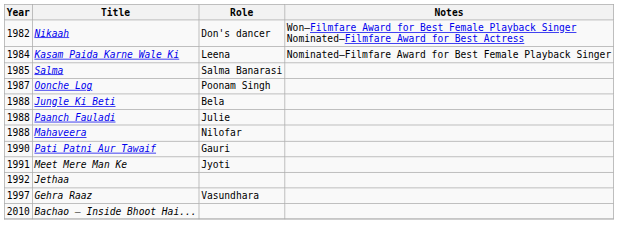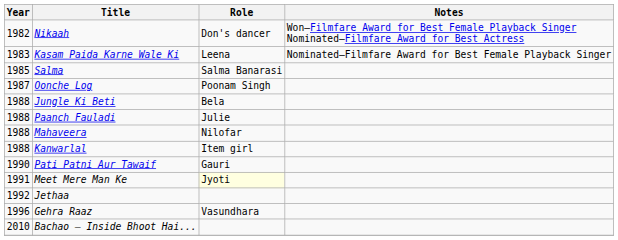 <table class="wikitable sortable">
 <tr>
 <th>Year</th>
 <th>Title</th>
 <th>Role</th>
 <th class="unsortable">Notes</th>
 </tr>
 <tr>
 <td>1982</td>
 <td><em><a href='#'>Nikaah</a></em></td>
 <td>Don's dancer</td>
 <td>Won—<a href='#'>Filmfare Award for Best Female Playback Singer</a><br>Nominated—<a href='#'>Filmfare Award for Best Actress</a></td>
 </tr>
 <tr>
-<td>1984</td>
+<td>1983</td>
 <td><em><a href='#'>Kasam Paida Karne Wale Ki</a></em></td>
 <td>Leena</td>
 <td>Nominated—Filmfare Award for Best Female Playback Singer</td>
 </tr>
 <tr>
 <td>1985</td>
 <td><em><a href='#'>Salma</a></em></td>
 <td>Salma Banarasi</td>
 <td></td>
 </tr>
 <tr>
 <td>1987</td>
 <td><em><a href='#'>Oonche Log</a></em></td>
 <td>Poonam Singh</td>
 <td></td>
 </tr>
 <tr>
 <td>1988</td>
 <td><em><a href='#'>Jungle Ki Beti</a></em></td>
 <td>Bela</td>
 <td></td>
 </tr>
 <tr>
 <td>1988</td>
 <td><em><a href='#'>Paanch Fauladi</a></em></td>
 <td>Julie</td>
 <td></td>
 </tr>
 <tr>
 <td>1988</td>
 <td><em><a href='#'>Mahaveera</a></em></td>
 <td>Nilofar</td>
 <td></td>
 </tr>
 <tr>
+<td>1988</td>
+<td><em><a href='#'>Kanwarlal</a></em></td>
+<td>Item girl</td>
+<td></td>
+</tr>
+<tr>
 <td>1990</td>
 <td><em><a href='#'>Pati Patni Aur Tawaif</a></em></td>
 <td>Gauri</td>
 <td></td>
 </tr>
 <tr>
 <td>1991</td>
 <td><em>Meet Mere Man Ke</em></td>
-<td>Jyoti</td>
+<td style="background: lightyellow;">Jyoti</td>
 <td></td>
 </tr>
 <tr>
 <td>1992</td>
 <td><em>Jethaa</em></td>
 <td></td>
 <td></td>
 </tr>
 <tr>
-<td>1997</td>
+<td>1996</td>
 <td><em>Gehra Raaz</em></td>
 <td>Vasundhara</td>
 <td></td>
 </tr>
 <tr>
 <td>2010</td>
 <td><em>Bachao – Inside Bhoot Hai...</em></td>
 <td></td>
 <td></td>
 </tr>
 <tr>
 </tr>
 </table>
